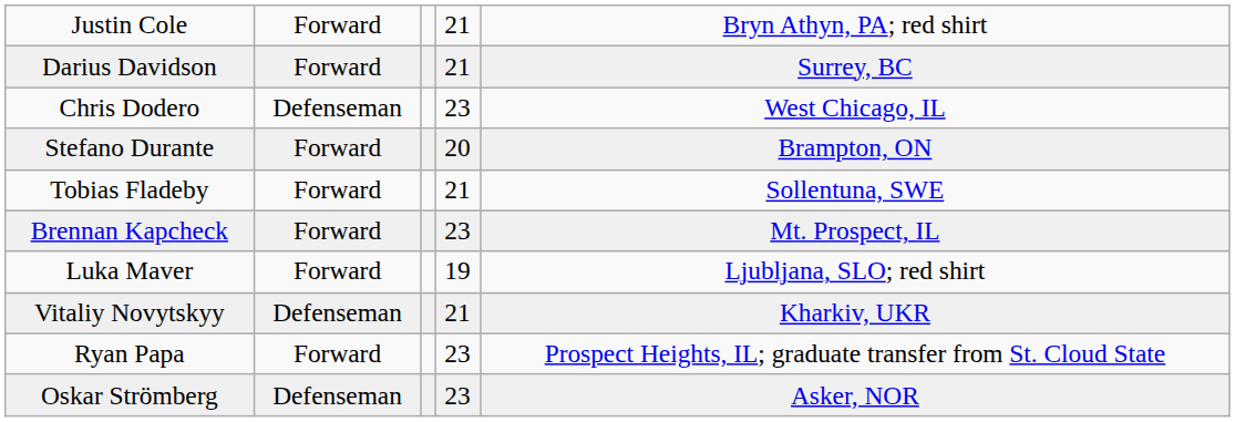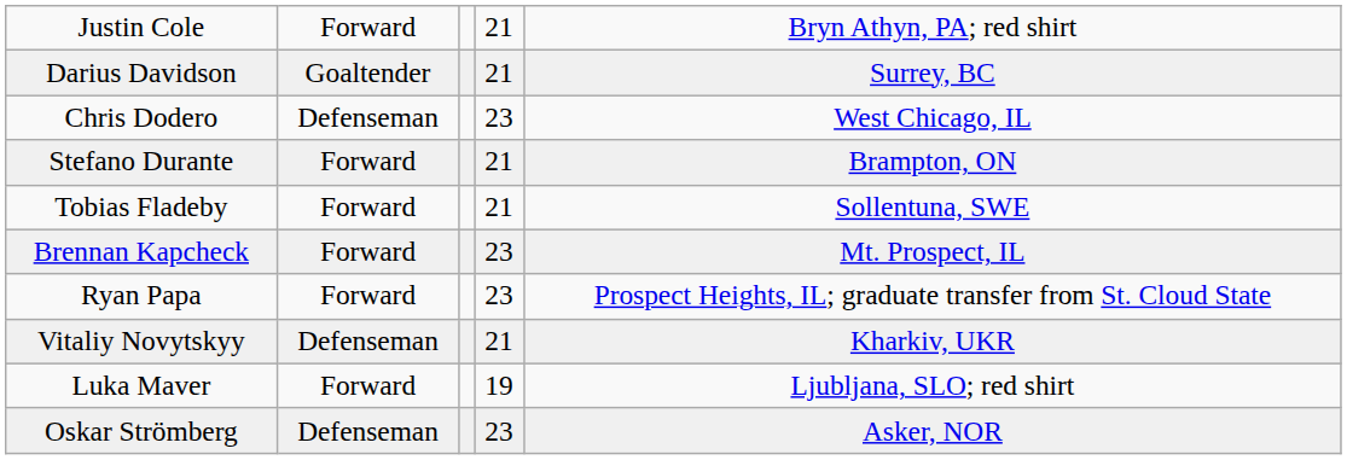 <table class="wikitable" width="60%">
 <tr align="center" bgcolor="">
 <td>Justin Cole</td>
 <td>Forward</td>
 <td></td>
 <td>21</td>
 <td><a href='#'>Bryn Athyn, PA</a>; red shirt</td>
 </tr>
 <tr align="center" bgcolor="f0f0f0">
 <td>Darius Davidson</td>
-<td>Forward</td>
+<td>Goaltender</td>
 <td></td>
 <td>21</td>
 <td><a href='#'>Surrey, BC</a></td>
 </tr>
 <tr align="center" bgcolor="">
 <td>Chris Dodero</td>
 <td>Defenseman</td>
 <td></td>
 <td>23</td>
 <td><a href='#'>West Chicago, IL</a></td>
 </tr>
 <tr align="center" bgcolor="f0f0f0">
 <td>Stefano Durante</td>
 <td>Forward</td>
 <td></td>
-<td>20</td>
+<td>21</td>
 <td><a href='#'>Brampton, ON</a></td>
 </tr>
 <tr align="center" bgcolor="">
 <td>Tobias Fladeby</td>
 <td>Forward</td>
 <td></td>
 <td>21</td>
 <td><a href='#'>Sollentuna, SWE</a></td>
 </tr>
 <tr align="center" bgcolor="f0f0f0">
 <td><a href='#'>Brennan Kapcheck</a></td>
 <td>Forward</td>
 <td></td>
 <td>23</td>
 <td><a href='#'>Mt. Prospect, IL</a></td>
 </tr>
 <tr align="center" bgcolor="">
-<td>Luka Maver</td>
+<td>Ryan Papa</td>
 <td>Forward</td>
 <td></td>
-<td>19</td>
-<td><a href='#'>Ljubljana, SLO</a>; red shirt</td>
+<td>23</td>
+<td><a href='#'>Prospect Heights, IL</a>; graduate transfer from <a href='#'>St. Cloud State</a></td>
 </tr>
 <tr align="center" bgcolor="f0f0f0">
 <td>Vitaliy Novytskyy</td>
 <td>Defenseman</td>
 <td></td>
 <td>21</td>
 <td><a href='#'>Kharkiv, UKR</a></td>
 </tr>
 <tr align="center" bgcolor="">
-<td>Ryan Papa</td>
+<td>Luka Maver</td>
 <td>Forward</td>
 <td></td>
-<td>23</td>
-<td><a href='#'>Prospect Heights, IL</a>; graduate transfer from <a href='#'>St. Cloud State</a></td>
+<td>19</td>
+<td><a href='#'>Ljubljana, SLO</a>; red shirt</td>
 </tr>
 <tr align="center" bgcolor="f0f0f0">
 <td>Oskar Strömberg</td>
 <td>Defenseman</td>
 <td></td>
 <td>23</td>
 <td><a href='#'>Asker, NOR</a></td>
 </tr>
 </table>
